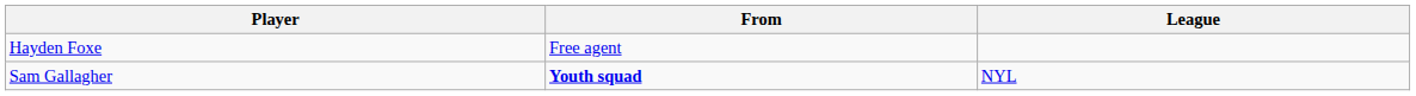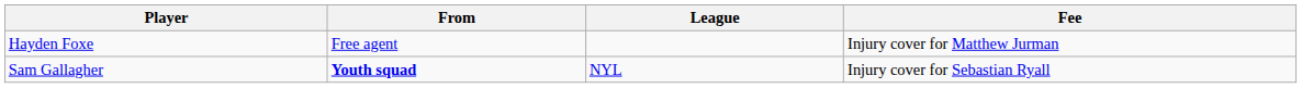 <table class="wikitable" style="text-align:center; font-size:95%;width:98%; text-align:left">
 <tr>
 <th width=25%>Player</th>
 <th width=20%>From</th>
 <th width=20%>League</th>
+<th width=35%>Fee</th>
 </tr>
 <tr>
 <td> <a href='#'>Hayden Foxe</a></td>
 <td><a href='#'>Free agent</a></td>
 <td></td>
+<td>Injury cover for <a href='#'>Matthew Jurman</a></td>
 </tr>
 <tr>
 <td> <a href='#'>Sam Gallagher</a></td>
 <td><strong><a href='#'>Youth squad</a></strong></td>
 <td><a href='#'>NYL</a></td>
+<td>Injury cover for <a href='#'>Sebastian Ryall</a></td>
 </tr>
 </table>
